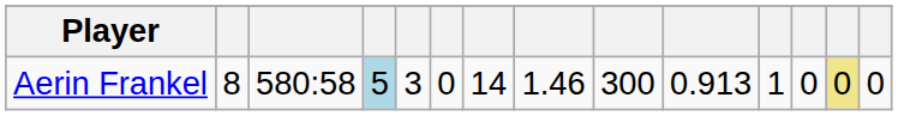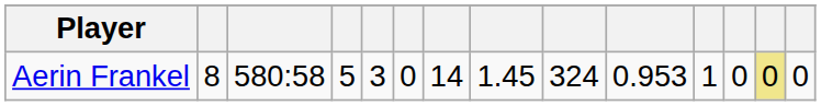 <table class="wikitable sortable" style="text-align:center">
 <tr>
 </tr>
 <tr>
 <th>Player</th>
 <th></th>
 <th></th>
 <th></th>
 <th></th>
 <th></th>
 <th></th>
 <th></th>
 <th></th>
 <th></th>
 <th></th>
 <th></th>
 <th></th>
 <th></th>
 </tr>
 <tr>
 <td style="text-align:left;"><a href='#'>Aerin Frankel</a></td>
 <td>8</td>
 <td>580:58</td>
-<td style="background: lightblue;">5</td>
+<td>5</td>
 <td>3</td>
 <td>0</td>
 <td>14</td>
-<td>1.46</td>
-<td>300</td>
-<td>0.913</td>
+<td>1.45</td>
+<td>324</td>
+<td>0.953</td>
 <td>1</td>
 <td>0</td>
 <td style="background: khaki;">0</td>
 <td>0</td>
 </tr>
 </table>
